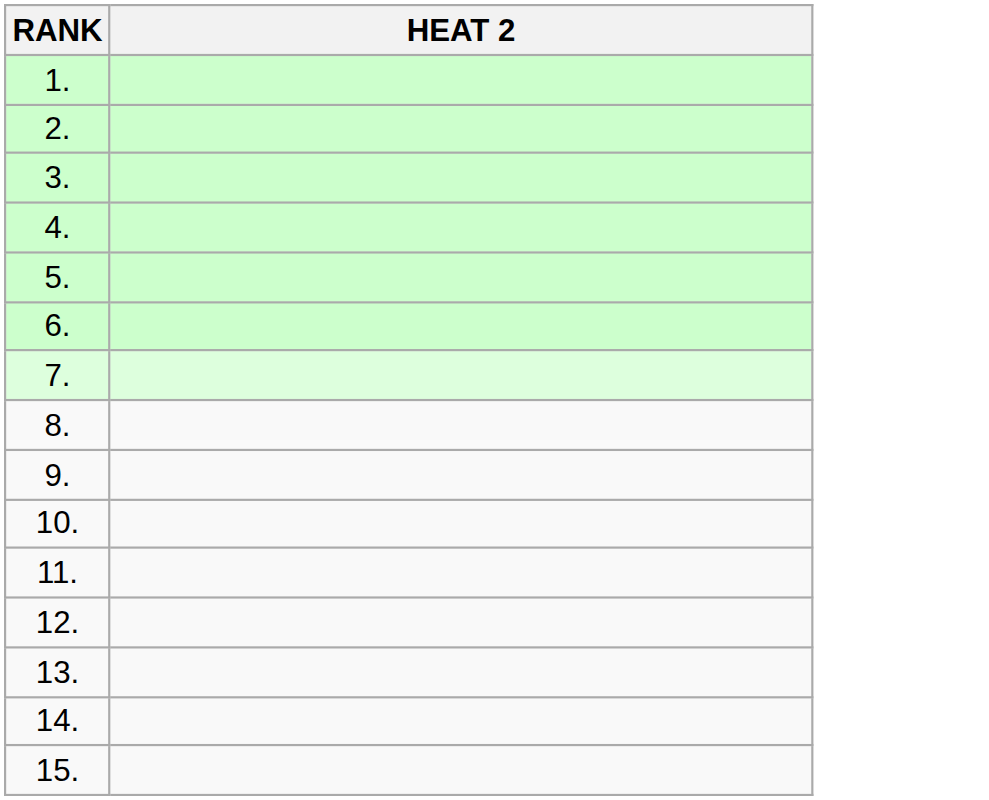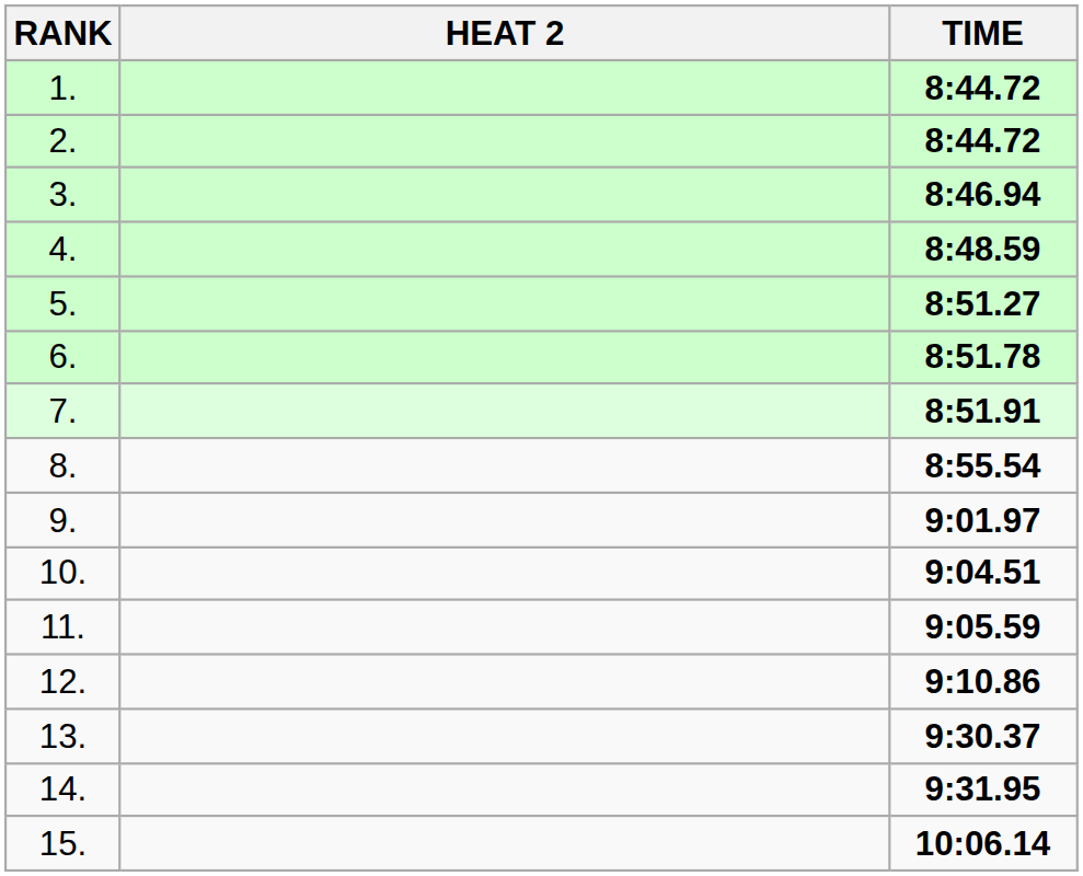 <table class="wikitable" style="border-collapse: collapse; font-size: 90%;">
 <tr>
 <th>RANK</th>
 <th style="width: 22em">HEAT 2</th>
+<th style="width: 5em">TIME</th>
 </tr>
 <tr style="background:#ccffcc;">
 <td align="center">1.</td>
 <td></td>
+<td align="center"><strong>8:44.72</strong></td>
 </tr>
 <tr style="background:#ccffcc;">
 <td align="center">2.</td>
 <td></td>
+<td align="center"><strong>8:44.72</strong></td>
 </tr>
 <tr style="background:#ccffcc;">
 <td align="center">3.</td>
 <td></td>
+<td align="center"><strong>8:46.94</strong></td>
 </tr>
 <tr style="background:#ccffcc;">
 <td align="center">4.</td>
 <td></td>
+<td align="center"><strong>8:48.59</strong></td>
 </tr>
 <tr style="background:#ccffcc;">
 <td align="center">5.</td>
 <td></td>
+<td align="center"><strong>8:51.27</strong></td>
 </tr>
 <tr style="background:#ccffcc;">
 <td align="center">6.</td>
 <td></td>
+<td align="center"><strong>8:51.78</strong></td>
 </tr>
 <tr style="background:#ddffdd;">
 <td align="center">7.</td>
 <td></td>
+<td align="center"><strong>8:51.91</strong></td>
 </tr>
 <tr>
 <td align="center">8.</td>
 <td></td>
+<td align="center"><strong>8:55.54</strong></td>
 </tr>
 <tr>
 <td align="center">9.</td>
 <td></td>
+<td align="center"><strong>9:01.97</strong></td>
 </tr>
 <tr>
 <td align="center">10.</td>
 <td></td>
+<td align="center"><strong>9:04.51</strong></td>
 </tr>
 <tr>
 <td align="center">11.</td>
 <td></td>
+<td align="center"><strong>9:05.59</strong></td>
 </tr>
 <tr>
 <td align="center">12.</td>
 <td></td>
+<td align="center"><strong>9:10.86</strong></td>
 </tr>
 <tr>
 <td align="center">13.</td>
 <td></td>
+<td align="center"><strong>9:30.37</strong></td>
 </tr>
 <tr>
 <td align="center">14.</td>
 <td></td>
+<td align="center"><strong>9:31.95</strong></td>
 </tr>
 <tr>
 <td align="center">15.</td>
 <td></td>
+<td align="center"><strong>10:06.14</strong></td>
 </tr>
 </table>
